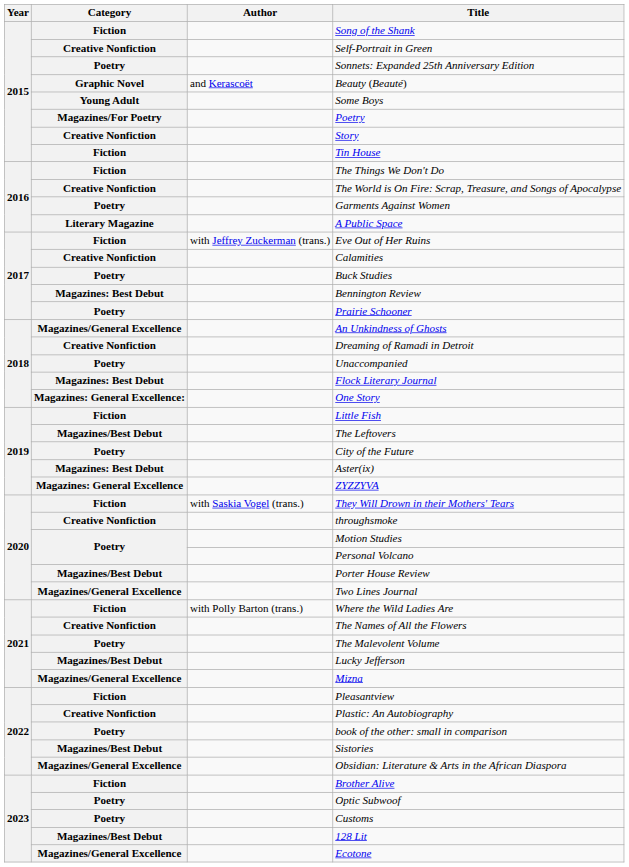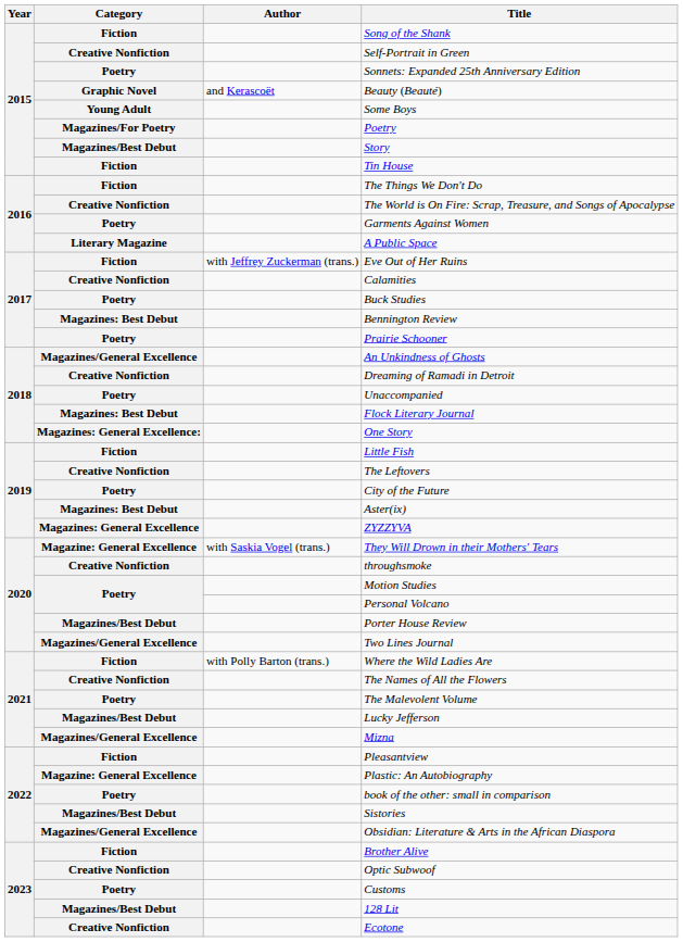 <table class="wikitable">
 <tr>
 <th>Year</th>
 <th>Category</th>
 <th>Author</th>
 <th>Title</th>
 </tr>
 <tr>
 <th rowspan="8">2015</th>
 <th>Fiction</th>
 <td></td>
 <td><em><a href='#'>Song of the Shank</a></em></td>
 </tr>
 <tr>
 <th>Creative Nonfiction</th>
 <td></td>
 <td><em>Self-Portrait in Green</em></td>
 </tr>
 <tr>
 <th>Poetry</th>
 <td></td>
 <td><em>Sonnets: Expanded 25th Anniversary Edition</em></td>
 </tr>
 <tr>
 <th>Graphic Novel</th>
 <td> and <a href='#'>Kerascoët</a></td>
 <td><em>Beauty</em> (<em>Beauté</em>)</td>
 </tr>
 <tr>
 <th>Young Adult</th>
 <td></td>
 <td><em>Some Boys</em></td>
 </tr>
 <tr>
 <th>Magazines/For Poetry</th>
 <td></td>
 <td><em><a href='#'>Poetry</a></em></td>
 </tr>
 <tr>
-<th>Creative Nonfiction</th>
+<th>Magazines/Best Debut</th>
 <td></td>
 <td><em><a href='#'>Story</a></em></td>
 </tr>
 <tr>
 <th>Fiction</th>
 <td></td>
 <td><em><a href='#'>Tin House</a></em></td>
 </tr>
 <tr>
 <th rowspan="4">2016</th>
 <th>Fiction</th>
 <td></td>
 <td><em>The Things We Don't Do</em></td>
 </tr>
 <tr>
 <th>Creative Nonfiction</th>
 <td></td>
 <td><em>The World is On Fire: Scrap, Treasure, and Songs of Apocalypse</em></td>
 </tr>
 <tr>
 <th>Poetry</th>
 <td></td>
 <td><em>Garments Against Women</em></td>
 </tr>
 <tr>
 <th>Literary Magazine</th>
 <td></td>
 <td><em><a href='#'>A Public Space</a></em></td>
 </tr>
 <tr>
 <th rowspan="5">2017</th>
 <th>Fiction</th>
 <td> with <a href='#'>Jeffrey Zuckerman</a> (trans.)</td>
 <td><em>Eve Out of Her Ruins</em></td>
 </tr>
 <tr>
 <th>Creative Nonfiction</th>
 <td></td>
 <td><em>Calamities</em></td>
 </tr>
 <tr>
 <th>Poetry</th>
 <td></td>
 <td><em>Buck Studies</em></td>
 </tr>
 <tr>
 <th>Magazines: Best Debut</th>
 <td></td>
 <td><em>Bennington Review</em></td>
 </tr>
 <tr>
 <th>Poetry</th>
 <td></td>
 <td><em><a href='#'>Prairie Schooner</a></em></td>
 </tr>
 <tr>
 <th rowspan="5">2018</th>
 <th>Magazines/General Excellence</th>
 <td></td>
 <td><em><a href='#'>An Unkindness of Ghosts</a></em></td>
 </tr>
 <tr>
 <th>Creative Nonfiction</th>
 <td></td>
 <td><em>Dreaming of Ramadi in Detroit</em></td>
 </tr>
 <tr>
 <th>Poetry</th>
 <td></td>
 <td><em>Unaccompanied</em></td>
 </tr>
 <tr>
 <th>Magazines: Best Debut</th>
 <td></td>
 <td><em><a href='#'>Flock Literary Journal</a></em></td>
 </tr>
 <tr>
 <th>Magazines: General Excellence:</th>
 <td></td>
 <td><em><a href='#'>One Story</a></em></td>
 </tr>
 <tr>
 <th rowspan="5">2019</th>
 <th>Fiction</th>
 <td></td>
 <td><em><a href='#'>Little Fish</a></em></td>
 </tr>
 <tr>
-<th>Magazines/Best Debut</th>
+<th>Creative Nonfiction</th>
 <td></td>
 <td><em>The Leftovers</em></td>
 </tr>
 <tr>
 <th>Poetry</th>
 <td></td>
 <td><em>City of the Future</em></td>
 </tr>
 <tr>
 <th>Magazines: Best Debut</th>
 <td></td>
 <td><em>Aster(ix)</em></td>
 </tr>
 <tr>
 <th>Magazines: General Excellence</th>
 <td></td>
 <td><em><a href='#'>ZYZZYVA</a></em></td>
 </tr>
 <tr>
 <th rowspan="6">2020</th>
-<th>Fiction</th>
+<th>Magazine: General Excellence</th>
 <td> with <a href='#'>Saskia Vogel</a> (trans.)</td>
 <td><em><a href='#'>They Will Drown in their Mothers' Tears</a></em></td>
 </tr>
 <tr>
 <th>Creative Nonfiction</th>
 <td></td>
 <td><em>throughsmoke</em></td>
 </tr>
 <tr>
 <th rowspan="2">Poetry</th>
 <td></td>
 <td><em>Motion Studies</em></td>
 </tr>
 <tr>
 <td></td>
 <td><em>Personal Volcano</em></td>
 </tr>
 <tr>
 <th>Magazines/Best Debut</th>
 <td></td>
 <td><em>Porter House Review</em></td>
 </tr>
 <tr>
 <th><strong>Magazines/General Excellence</strong></th>
 <td></td>
 <td><em>Two Lines Journal</em></td>
 </tr>
 <tr>
 <th rowspan="5">2021</th>
 <th>Fiction</th>
 <td> with Polly Barton  (trans.)</td>
 <td><em>Where the Wild Ladies Are</em></td>
 </tr>
 <tr>
 <th>Creative Nonfiction</th>
 <td></td>
 <td><em>The Names of All the Flowers</em></td>
 </tr>
 <tr>
 <th>Poetry</th>
 <td></td>
 <td><em>The Malevolent Volume</em></td>
 </tr>
 <tr>
 <th>Magazines/Best Debut</th>
 <td></td>
 <td><em>Lucky Jefferson</em></td>
 </tr>
 <tr>
 <th><strong>Magazines/General Excellence</strong></th>
 <td></td>
 <td><em><a href='#'>Mizna</a></em></td>
 </tr>
 <tr>
 <th rowspan="5">2022</th>
 <th>Fiction</th>
 <td></td>
 <td><em>Pleasantview</em></td>
 </tr>
 <tr>
-<th>Creative Nonfiction</th>
+<th>Magazine: General Excellence</th>
 <td></td>
 <td><em>Plastic: An Autobiography</em></td>
 </tr>
 <tr>
 <th>Poetry</th>
 <td></td>
 <td><em>book of the other: small in comparison</em></td>
 </tr>
 <tr>
 <th>Magazines/Best Debut</th>
 <td></td>
 <td><em>Sistories</em></td>
 </tr>
 <tr>
 <th>Magazines/General Excellence</th>
 <td></td>
 <td><em>Obsidian: Literature & Arts in the African Diaspora</em></td>
 </tr>
 <tr>
 <th rowspan=5>2023</th>
 <th>Fiction</th>
 <td></td>
 <td><em><a href='#'>Brother Alive</a></em></td>
 </tr>
 <tr>
-<th>Poetry</th>
+<th>Creative Nonfiction</th>
 <td></td>
 <td><em>Optic Subwoof</em></td>
 </tr>
 <tr>
 <th>Poetry</th>
 <td></td>
 <td><em>Customs</em></td>
 </tr>
 <tr>
 <th>Magazines/Best Debut</th>
 <td></td>
 <td><em><a href='#'>128 Lit</a></em></td>
 </tr>
 <tr>
-<th>Magazines/General Excellence</th>
+<th>Creative Nonfiction</th>
 <td></td>
 <td><em><a href='#'>Ecotone</a></em></td>
 </tr>
 </table>
